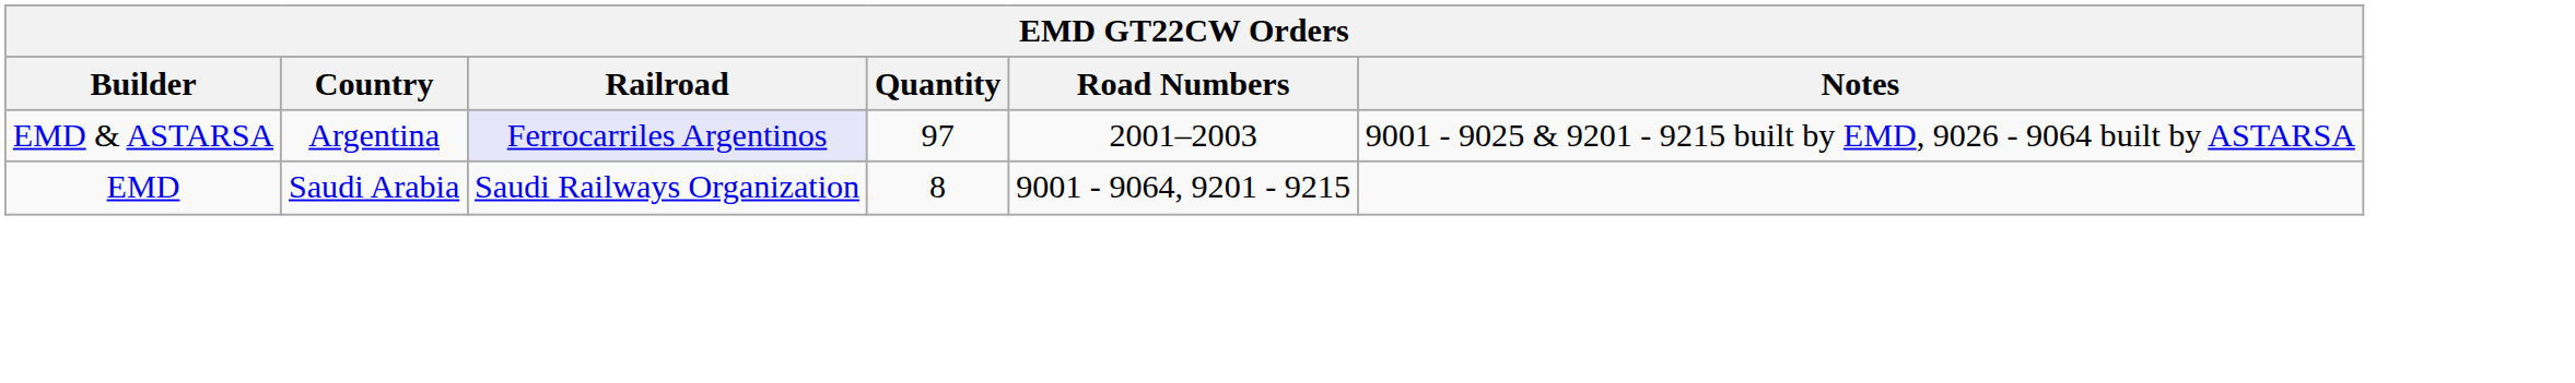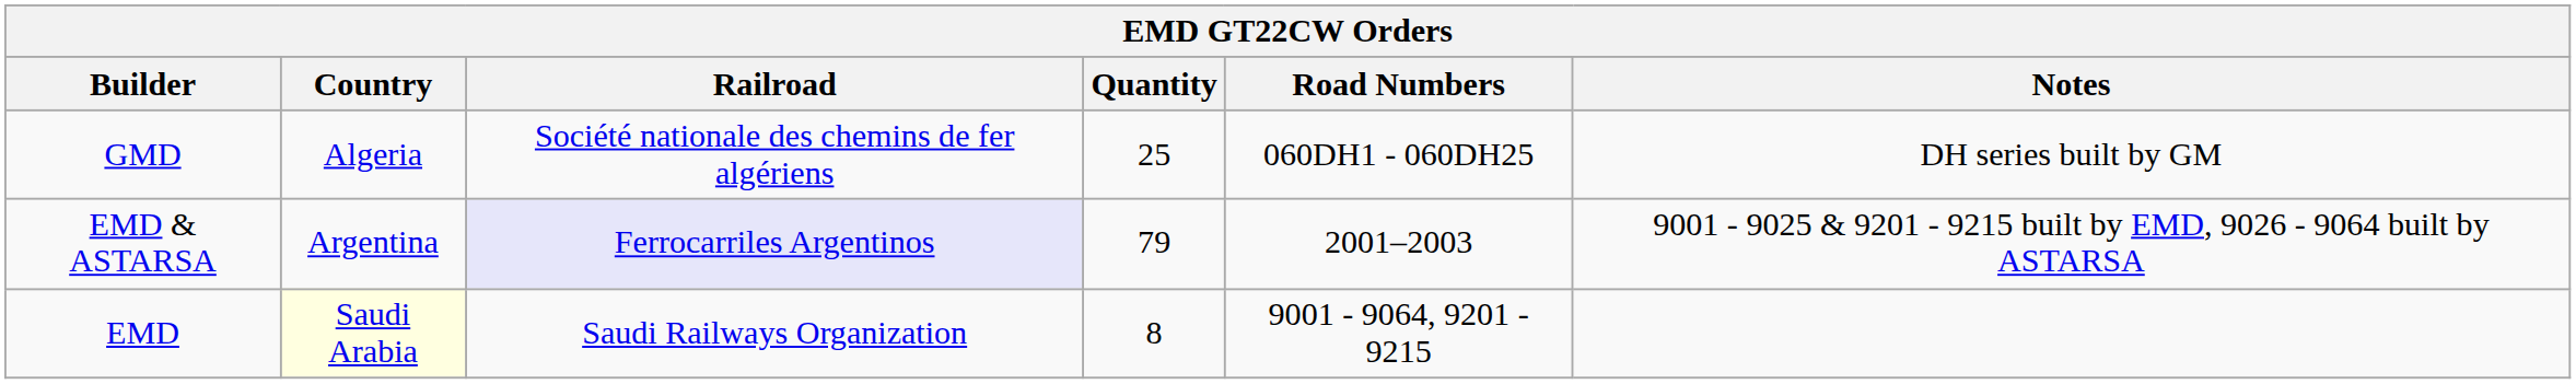 <table class="wikitable">
 <tr>
 <th colspan="6">EMD GT22CW Orders</th>
 </tr>
 <tr>
 <th>Builder</th>
 <th>Country</th>
 <th>Railroad</th>
 <th>Quantity</th>
 <th>Road Numbers</th>
 <th>Notes</th>
 </tr>
 <tr align="center">
+<td><a href='#'>GMD</a></td>
+<td><a href='#'>Algeria</a></td>
+<td><a href='#'>Société nationale des chemins de fer algériens</a></td>
+<td>25</td>
+<td>060DH1 - 060DH25</td>
+<td>DH series built by GM</td>
+</tr>
+<tr align="center">
 <td><a href='#'>EMD</a> & <a href='#'>ASTARSA</a></td>
 <td><a href='#'>Argentina</a></td>
 <td style="background: lavender;"><a href='#'>Ferrocarriles Argentinos</a></td>
-<td>97</td>
+<td>79</td>
 <td>2001–2003</td>
 <td>9001 - 9025 & 9201 - 9215 built by <a href='#'>EMD</a>, 9026 - 9064 built by <a href='#'>ASTARSA</a></td>
 </tr>
 <tr align="center">
 <td><a href='#'>EMD</a></td>
-<td><a href='#'>Saudi Arabia</a></td>
+<td style="background: lightyellow;"><a href='#'>Saudi Arabia</a></td>
 <td><a href='#'>Saudi Railways Organization</a></td>
 <td>8</td>
 <td>9001 - 9064, 9201 - 9215</td>
 <td></td>
 </tr>
 </table>
